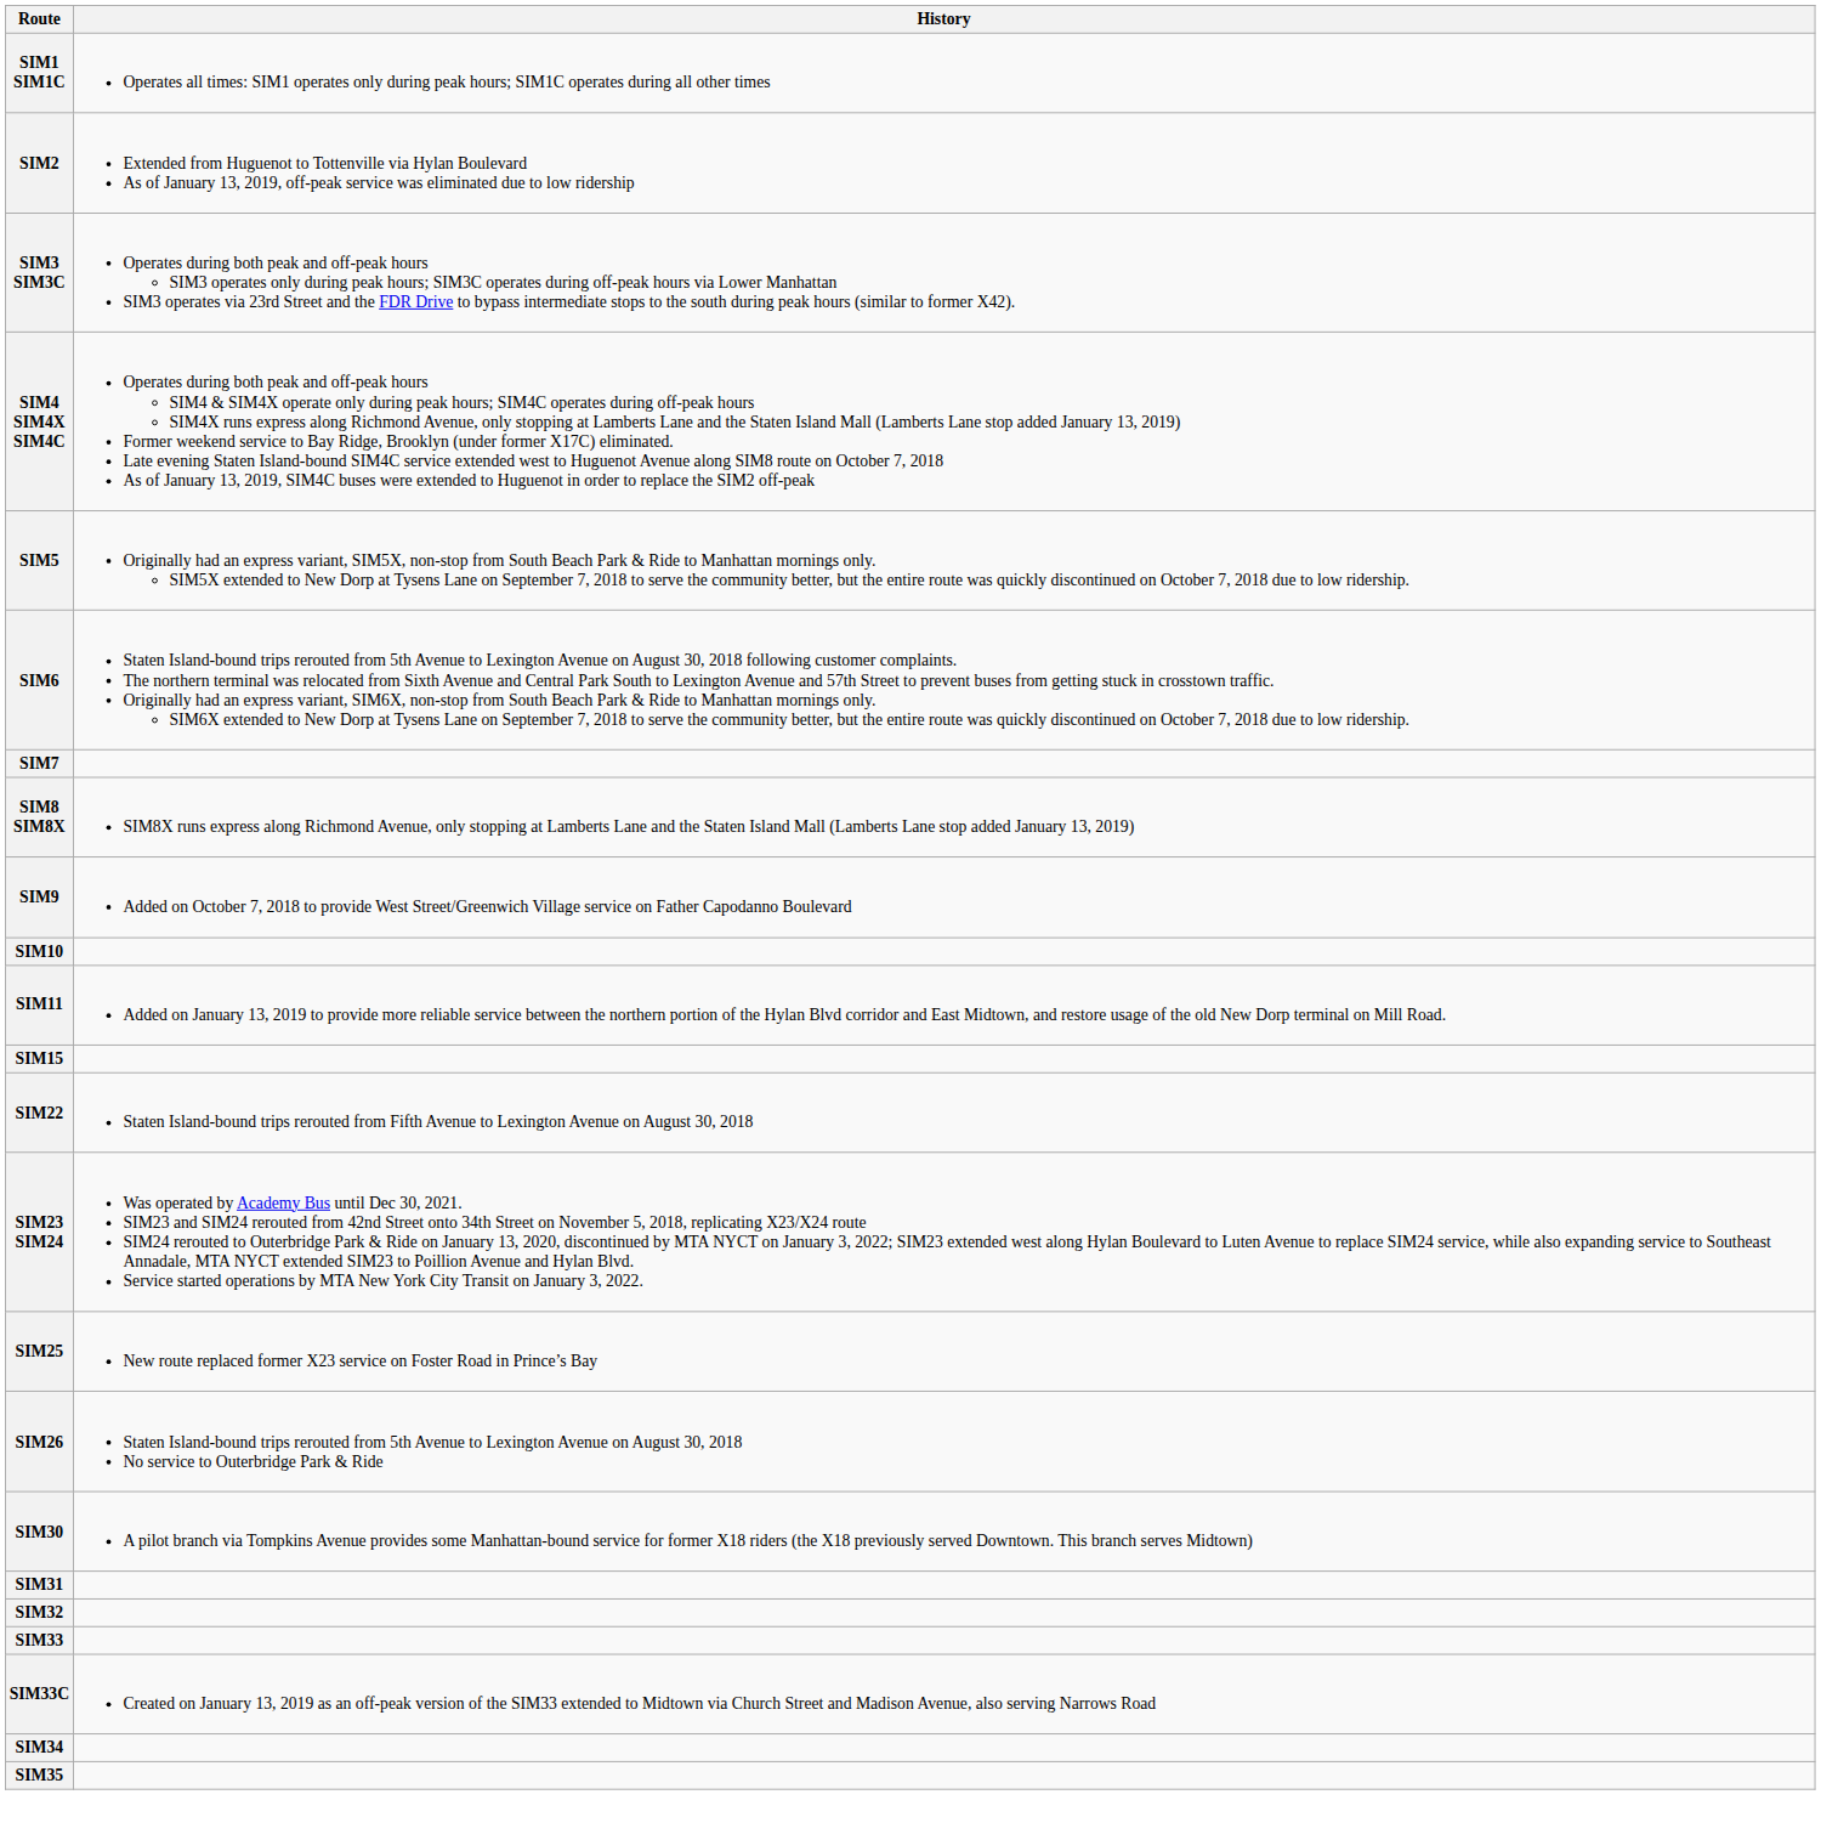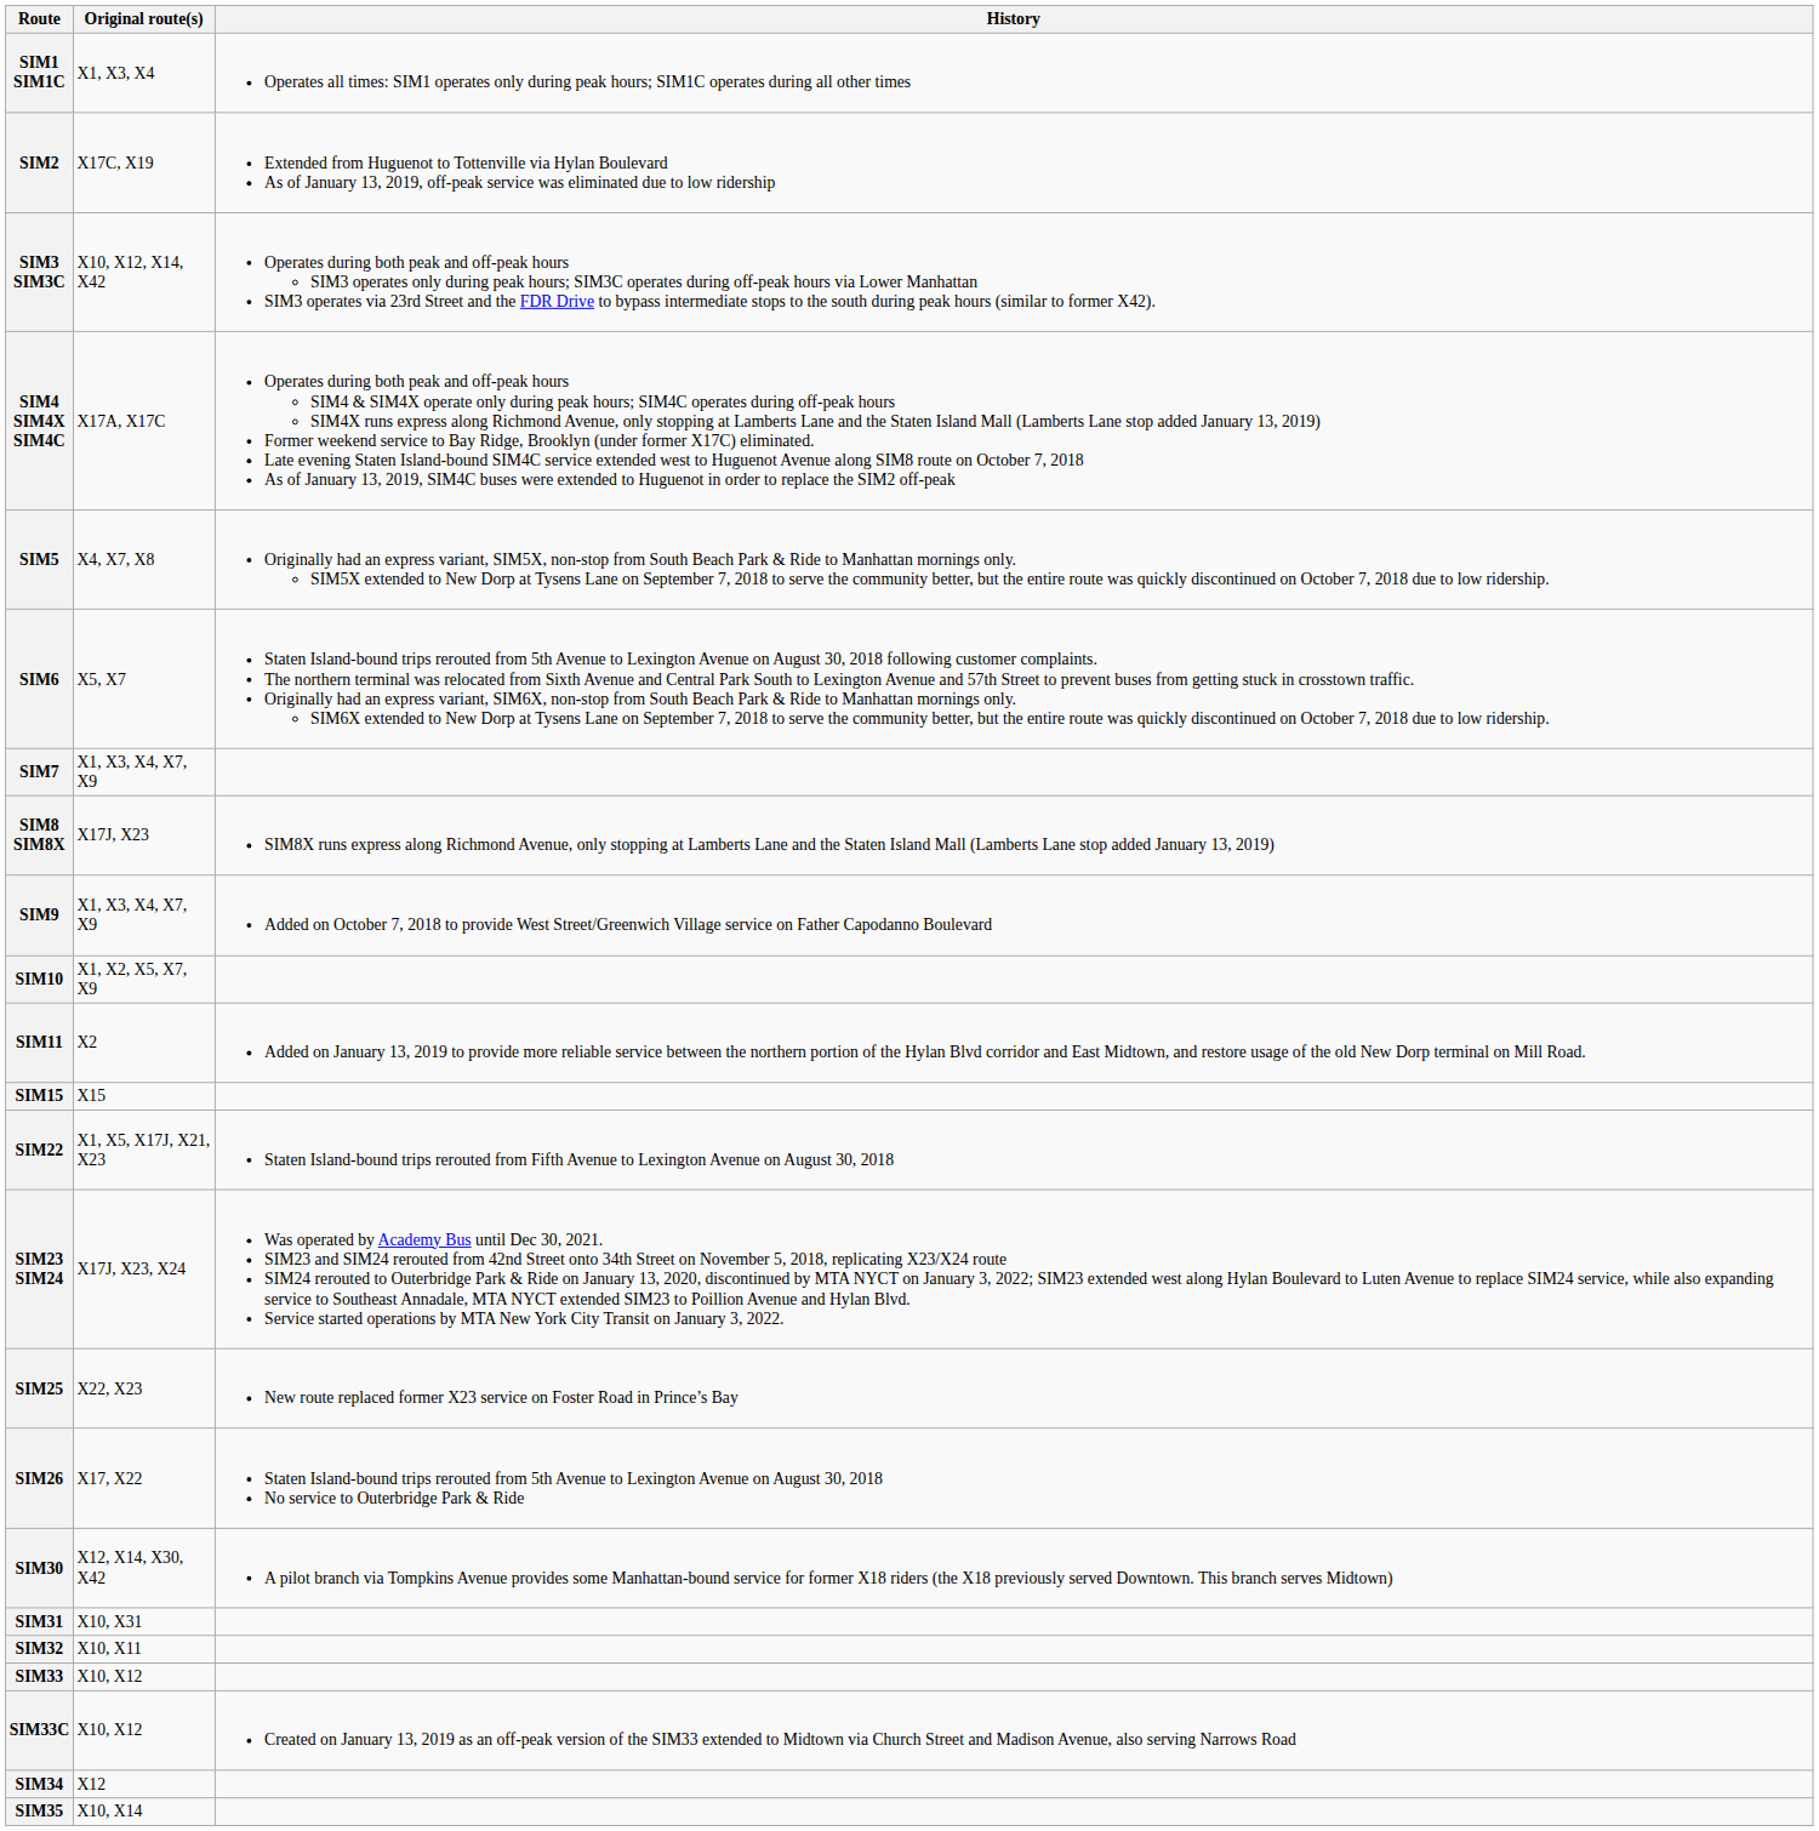 <table class="wikitable" style="font-size: 90%;" |>
 <tr>
 <th>Route</th>
+<th>Original route(s)</th>
 <th>History</th>
 </tr>
 <tr>
 <th>SIM1<br>SIM1C</th>
+<td>X1, X3, X4</td>
 <td><br><ul><li>Operates all times: SIM1 operates only during peak hours; SIM1C operates during all other times</li></ul></td>
 </tr>
 <tr>
 <th>SIM2</th>
+<td>X17C, X19</td>
 <td><br><ul><li>Extended from Huguenot to Tottenville via Hylan Boulevard</li><li>As of January 13, 2019, off-peak service was eliminated due to low ridership</li></ul></td>
 </tr>
 <tr>
 <th>SIM3<br>SIM3C</th>
+<td>X10, X12, X14, X42</td>
 <td><br><ul><li>Operates during both peak and off-peak hours<ul><li>SIM3 operates only during peak hours; SIM3C operates during off-peak hours via Lower Manhattan</li></ul></li><li>SIM3 operates via 23rd Street and the <a href='#'>FDR Drive</a> to bypass intermediate stops to the south during peak hours (similar to former X42).</li></ul></td>
 </tr>
 <tr>
 <th>SIM4<br>SIM4X<br>SIM4C</th>
+<td>X17A, X17C</td>
 <td><br><ul><li>Operates during both peak and off-peak hours<ul><li>SIM4 & SIM4X operate only during peak hours; SIM4C operates during off-peak hours</li><li>SIM4X runs express along Richmond Avenue, only stopping at Lamberts Lane and the Staten Island Mall (Lamberts Lane stop added January 13, 2019)</li></ul></li><li>Former weekend service to Bay Ridge, Brooklyn (under former X17C) eliminated.</li><li>Late evening Staten Island-bound SIM4C service extended west to Huguenot Avenue along SIM8 route on October 7, 2018</li><li>As of January 13, 2019, SIM4C buses were extended to Huguenot in order to replace the SIM2 off-peak</li></ul></td>
 </tr>
 <tr>
 <th>SIM5</th>
+<td>X4, X7, X8</td>
 <td><br><ul><li>Originally had an express variant, SIM5X, non-stop from South Beach Park & Ride to Manhattan mornings only.<ul><li>SIM5X extended to New Dorp at Tysens Lane on September 7, 2018 to serve the community better, but the entire route was quickly discontinued on October 7, 2018 due to low ridership.</li></ul></li></ul></td>
 </tr>
 <tr>
 <th>SIM6</th>
+<td>X5, X7</td>
 <td><br><ul><li>Staten Island-bound trips rerouted from 5th Avenue to Lexington Avenue on August 30, 2018 following customer complaints.</li><li>The northern terminal was relocated from Sixth Avenue and Central Park South to Lexington Avenue and 57th Street to prevent buses from getting stuck in crosstown traffic.</li><li>Originally had an express variant, SIM6X, non-stop from South Beach Park & Ride to Manhattan mornings only.<ul><li>SIM6X extended to New Dorp at Tysens Lane on September 7, 2018 to serve the community better, but the entire route was quickly discontinued on October 7, 2018 due to low ridership.</li></ul></li></ul></td>
 </tr>
 <tr>
 <th>SIM7</th>
+<td>X1, X3, X4, X7, X9</td>
 <td></td>
 </tr>
 <tr>
 <th>SIM8<br>SIM8X</th>
+<td>X17J, X23</td>
 <td><br><ul><li>SIM8X runs express along Richmond Avenue, only stopping at Lamberts Lane and the Staten Island Mall (Lamberts Lane stop added January 13, 2019)</li></ul></td>
 </tr>
 <tr>
 <th>SIM9</th>
+<td>X1, X3, X4, X7, X9</td>
 <td><br><ul><li>Added on October 7, 2018 to provide West Street/Greenwich Village service on Father Capodanno Boulevard</li></ul></td>
 </tr>
 <tr>
 <th>SIM10</th>
+<td>X1, X2, X5, X7, X9</td>
 <td></td>
 </tr>
 <tr>
 <th>SIM11</th>
+<td>X2</td>
 <td><br><ul><li>Added on January 13, 2019 to provide more reliable service between the northern portion of the Hylan Blvd corridor and East Midtown, and restore usage of the old New Dorp terminal on Mill Road.</li></ul></td>
 </tr>
 <tr>
 <th>SIM15</th>
+<td>X15</td>
 <td></td>
 </tr>
 <tr>
 <th>SIM22</th>
+<td>X1, X5, X17J, X21, X23</td>
 <td><br><ul><li>Staten Island-bound trips rerouted from Fifth Avenue to Lexington Avenue on August 30, 2018</li></ul></td>
 </tr>
 <tr>
 <th>SIM23<br>SIM24</th>
+<td>X17J, X23, X24</td>
 <td><br><ul><li>Was operated by <a href='#'>Academy Bus</a> until Dec 30, 2021.</li><li>SIM23 and SIM24 rerouted from 42nd Street onto 34th Street on November 5, 2018, replicating X23/X24 route</li><li>SIM24 rerouted to Outerbridge Park & Ride on January 13, 2020, discontinued by MTA NYCT on January 3, 2022; SIM23 extended west along Hylan Boulevard to Luten Avenue to replace SIM24 service, while also expanding service to Southeast Annadale, MTA NYCT extended SIM23 to Poillion Avenue and Hylan Blvd.</li><li>Service started operations by MTA New York City Transit on January 3, 2022.</li></ul></td>
 </tr>
 <tr>
 <th>SIM25</th>
+<td>X22, X23</td>
 <td><br><ul><li>New route replaced former X23 service on Foster Road in Prince’s Bay</li></ul></td>
 </tr>
 <tr>
 <th>SIM26</th>
+<td>X17, X22</td>
 <td><br><ul><li>Staten Island-bound trips rerouted from 5th Avenue to Lexington Avenue on August 30, 2018</li><li>No service to Outerbridge Park & Ride</li></ul></td>
 </tr>
 <tr>
 <th>SIM30</th>
+<td>X12, X14, X30, X42</td>
 <td><br><ul><li>A pilot branch via Tompkins Avenue provides some Manhattan-bound service for former X18 riders (the X18 previously served Downtown. This branch serves Midtown) </li></ul></td>
 </tr>
 <tr>
 <th>SIM31</th>
+<td>X10, X31</td>
 <td></td>
 </tr>
 <tr>
 <th>SIM32</th>
+<td>X10, X11</td>
 <td></td>
 </tr>
 <tr>
 <th>SIM33</th>
+<td>X10, X12</td>
 <td></td>
 </tr>
 <tr>
 <th>SIM33C</th>
+<td>X10, X12</td>
 <td><br><ul><li>Created on January 13, 2019 as an off-peak version of the SIM33 extended to Midtown via Church Street and Madison Avenue, also serving Narrows Road</li></ul></td>
 </tr>
 <tr>
 <th>SIM34</th>
+<td>X12</td>
 <td></td>
 </tr>
 <tr>
 <th>SIM35</th>
+<td>X10, X14</td>
 <td></td>
 </tr>
 </table>
